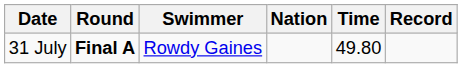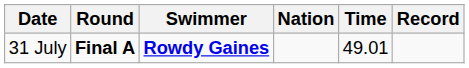 <table class="wikitable sortable" style="text-align:center" style=text-align:center>
 <tr>
 <th>Date</th>
 <th>Round</th>
 <th>Swimmer</th>
 <th>Nation</th>
 <th>Time</th>
 <th>Record</th>
 </tr>
 <tr>
 <td>31 July</td>
 <td><strong>Final A</strong></td>
-<td align=left><a href='#'>Rowdy Gaines</a></td>
+<td align=left><strong><a href='#'>Rowdy Gaines</a></strong></td>
 <td align=left></td>
-<td>49.80</td>
+<td>49.01</td>
 <td></td>
 </tr>
 </table>
